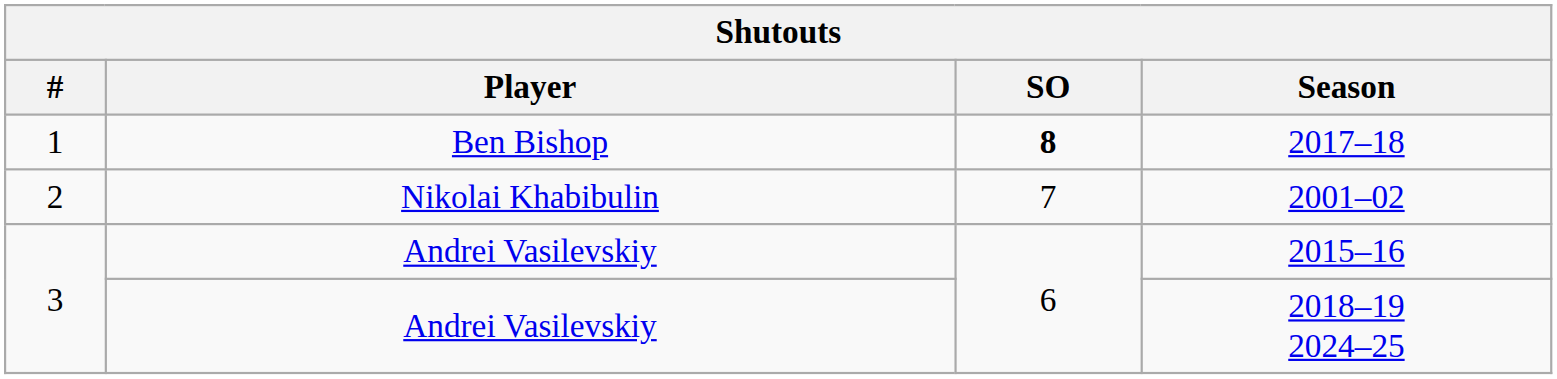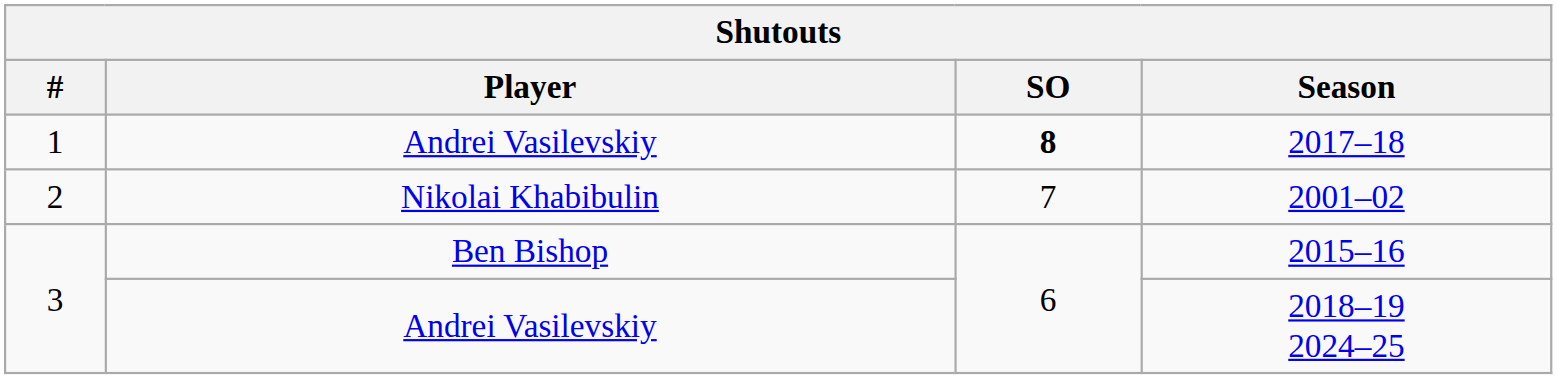 <table class="wikitable" style="text-align: center; font-size: 95%" width="80%">
 <tr>
 <th colspan="4">Shutouts</th>
 </tr>
 <tr>
 <th>#</th>
 <th>Player</th>
 <th>SO</th>
 <th>Season</th>
 </tr>
 <tr>
 <td>1</td>
-<td><a href='#'>Ben Bishop</a></td>
+<td><a href='#'>Andrei Vasilevskiy</a></td>
 <td><strong>8</strong></td>
 <td><a href='#'>2017–18</a></td>
 </tr>
 <tr>
 <td>2</td>
 <td><a href='#'>Nikolai Khabibulin</a></td>
 <td>7</td>
 <td><a href='#'>2001–02</a></td>
 </tr>
 <tr>
 <td rowspan="2">3</td>
-<td><a href='#'>Andrei Vasilevskiy</a></td>
+<td><a href='#'>Ben Bishop</a></td>
 <td rowspan="2">6</td>
 <td><a href='#'>2015–16</a></td>
 </tr>
 <tr>
 <td><a href='#'>Andrei Vasilevskiy</a></td>
 <td><a href='#'>2018–19</a><br><a href='#'>2024–25</a></td>
 </tr>
 </table>
